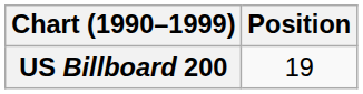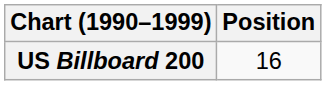 <table class="wikitable sortable plainrowheaders" style="text-align:center">
 <tr>
 <th scope="col">Chart (1990–1999)</th>
 <th scope="col">Position</th>
 </tr>
 <tr>
 <th scope="row">US <em>Billboard</em> 200</th>
-<td>19</td>
+<td>16</td>
 </tr>
 </table>
